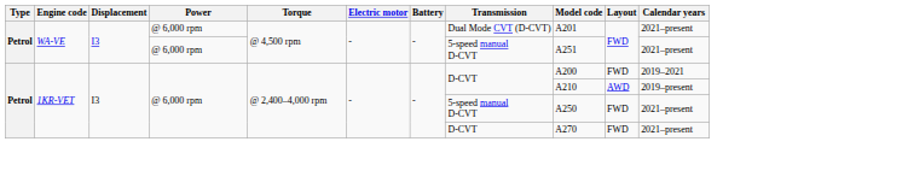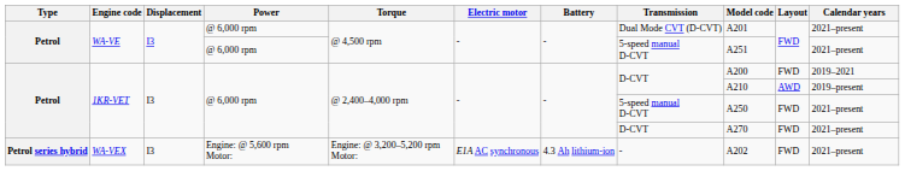 <table class="wikitable" style="text-align:left; font-size:80%;">
 <tr>
 <th>Type</th>
 <th>Engine code</th>
 <th>Displacement</th>
 <th width="14%">Power</th>
 <th width="14%">Torque</th>
 <th><a href='#'>Electric motor</a></th>
 <th>Battery</th>
 <th>Transmission</th>
 <th>Model code</th>
 <th>Layout</th>
 <th width="10%">Calendar years</th>
 </tr>
 <tr>
 <th rowspan="2">Petrol</th>
 <td rowspan="2"><em><a href='#'>WA-VE</a></em></td>
 <td rowspan="2"> <a href='#'>I3</a></td>
 <td> @ 6,000 rpm</td>
 <td rowspan="2"> @ 4,500 rpm</td>
 <td rowspan="2">-</td>
 <td rowspan="2">-</td>
 <td>Dual Mode <a href='#'>CVT</a> (D-CVT)</td>
 <td>A201</td>
 <td rowspan="2"><a href='#'>FWD</a></td>
 <td>2021–present</td>
 </tr>
 <tr>
 <td> @ 6,000 rpm</td>
 <td>5-speed <a href='#'>manual</a><br>D-CVT</td>
 <td>A251</td>
 <td>2021–present</td>
 </tr>
 <tr>
 <th rowspan="4">Petrol</th>
 <td rowspan="4"><em><a href='#'>1KR-VET</a></em></td>
 <td rowspan="4"> I3</td>
 <td rowspan="4"> @ 6,000 rpm</td>
 <td rowspan="4"> @ 2,400–4,000 rpm</td>
 <td rowspan="4">-</td>
 <td rowspan="4">-</td>
 <td rowspan="2">D-CVT</td>
 <td>A200</td>
 <td>FWD</td>
 <td>2019–2021</td>
 </tr>
 <tr>
 <td>A210</td>
 <td><a href='#'>AWD</a></td>
 <td>2019–present</td>
 </tr>
 <tr>
 <td>5-speed <a href='#'>manual</a><br>D-CVT</td>
 <td>A250</td>
 <td>FWD</td>
 <td>2021–present</td>
 </tr>
 <tr>
 <td>D-CVT</td>
 <td>A270</td>
 <td>FWD</td>
 <td>2021–present</td>
 </tr>
+<tr>
+<th>Petrol <a href='#'>series hybrid</a></th>
+<td><em><a href='#'>WA-VEX</a></em></td>
+<td> I3</td>
+<td>Engine:  @ 5,600 rpm<br>Motor: </td>
+<td>Engine:  @ 3,200–5,200 rpm<br>Motor: </td>
+<td><em>E1A</em> <a href='#'>AC</a> <a href='#'>synchronous</a></td>
+<td>4.3 <a href='#'>Ah</a> <a href='#'>lithium-ion</a></td>
+<td>-</td>
+<td>A202</td>
+<td>FWD</td>
+<td>2021–present</td>
+</tr>
 </table>
